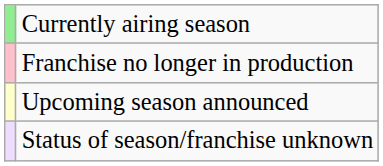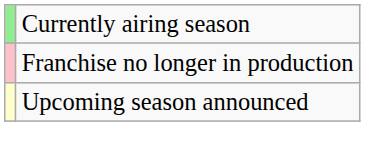 <table class="wikitable">
 <tr>
 <td style="background-color:lightgreen"></td>
 <td>Currently airing season</td>
 </tr>
 <tr>
 <td style="background-color:#FFC0CB"> </td>
 <td>Franchise no longer in production</td>
 </tr>
 <tr>
 <td style="background-color:#FFFFCC"> </td>
 <td>Upcoming season announced</td>
 </tr>
-<tr>
-<td style="background-color:#EEDDFF"> </td>
-<td>Status of season/franchise unknown</td>
-</tr>
 </table>
